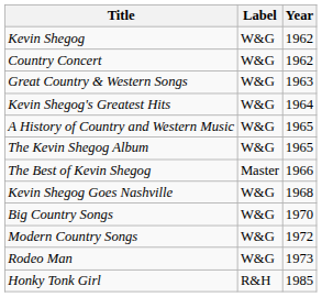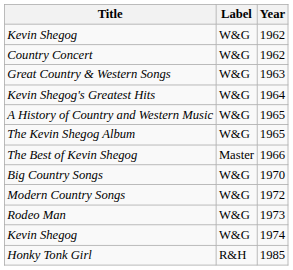 <table class="wikitable">
 <tr>
 <th>Title</th>
 <th>Label</th>
 <th>Year</th>
 </tr>
 <tr>
 <td><em>Kevin Shegog</em></td>
 <td>W&G</td>
 <td>1962</td>
 </tr>
 <tr>
 <td><em>Country Concert</em> </td>
 <td>W&G</td>
 <td>1962</td>
 </tr>
 <tr>
 <td><em>Great Country & Western Songs</em></td>
 <td>W&G</td>
 <td>1963</td>
 </tr>
 <tr>
 <td><em>Kevin Shegog's Greatest Hits</em></td>
 <td>W&G</td>
 <td>1964</td>
 </tr>
 <tr>
 <td><em>A History of Country and Western Music</em></td>
 <td>W&G</td>
 <td>1965</td>
 </tr>
 <tr>
 <td><em>The Kevin Shegog Album</em></td>
 <td>W&G</td>
 <td>1965</td>
 </tr>
 <tr>
 <td><em>The Best of Kevin Shegog</em></td>
 <td>Master</td>
 <td>1966</td>
 </tr>
 <tr>
-<td><em>Kevin Shegog Goes Nashville</em></td>
-<td>W&G</td>
-<td>1968</td>
-</tr>
-<tr>
 <td><em>Big Country Songs</em></td>
 <td>W&G</td>
 <td>1970</td>
 </tr>
 <tr>
 <td><em>Modern Country Songs</em></td>
 <td>W&G</td>
 <td>1972</td>
 </tr>
 <tr>
 <td><em>Rodeo Man</em></td>
 <td>W&G</td>
 <td>1973</td>
 </tr>
 <tr>
+<td><em>Kevin Shegog</em></td>
+<td>W&G</td>
+<td>1974</td>
+</tr>
+<tr>
 <td><em>Honky Tonk Girl</em></td>
 <td>R&H</td>
 <td>1985</td>
 </tr>
 </table>
